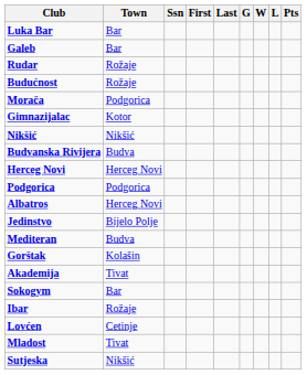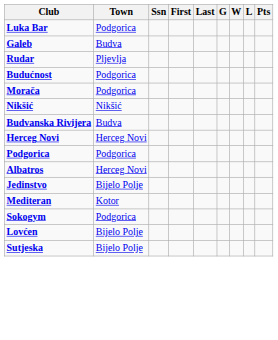 <table class="wikitable">
 <tr>
 <th>Club</th>
 <th>Town</th>
 <th>Ssn</th>
 <th>First</th>
 <th>Last</th>
 <th>G</th>
 <th>W</th>
 <th>L</th>
 <th>Pts</th>
 </tr>
 <tr>
 <td><strong><a href='#'>Luka Bar</a></strong></td>
-<td><a href='#'>Bar</a></td>
+<td><a href='#'>Podgorica</a></td>
 <td></td>
 <td></td>
 <td></td>
 <td></td>
 <td></td>
 <td></td>
 <td></td>
 </tr>
 <tr>
 <td><strong><a href='#'>Galeb</a></strong></td>
-<td><a href='#'>Bar</a></td>
+<td><a href='#'>Budva</a></td>
 <td></td>
 <td></td>
 <td></td>
 <td></td>
 <td></td>
 <td></td>
 <td></td>
 </tr>
 <tr>
 <td><strong><a href='#'>Rudar</a></strong></td>
-<td><a href='#'>Rožaje</a></td>
+<td><a href='#'>Pljevlja</a></td>
 <td></td>
 <td></td>
 <td></td>
 <td></td>
 <td></td>
 <td></td>
 <td></td>
 </tr>
 <tr>
 <td><strong><a href='#'>Budućnost</a></strong></td>
-<td><a href='#'>Rožaje</a></td>
+<td><a href='#'>Podgorica</a></td>
 <td></td>
 <td></td>
 <td></td>
 <td></td>
 <td></td>
 <td></td>
 <td></td>
 </tr>
 <tr>
 <td><strong><a href='#'>Morača</a></strong></td>
 <td><a href='#'>Podgorica</a></td>
-<td></td>
-<td></td>
-<td></td>
-<td></td>
-<td></td>
-<td></td>
-<td></td>
-</tr>
-<tr>
-<td><strong><a href='#'>Gimnazijalac</a></strong></td>
-<td><a href='#'>Kotor</a></td>
 <td></td>
 <td></td>
 <td></td>
 <td></td>
 <td></td>
 <td></td>
 <td></td>
 </tr>
 <tr>
 <td><strong><a href='#'>Nikšić</a></strong></td>
 <td><a href='#'>Nikšić</a></td>
 <td></td>
 <td></td>
 <td></td>
 <td></td>
 <td></td>
 <td></td>
 <td></td>
 </tr>
 <tr>
 <td><strong><a href='#'>Budvanska Rivijera</a></strong></td>
 <td><a href='#'>Budva</a></td>
 <td></td>
 <td></td>
 <td></td>
 <td></td>
 <td></td>
 <td></td>
 <td></td>
 </tr>
 <tr>
 <td><strong><a href='#'>Herceg Novi</a></strong></td>
 <td><a href='#'>Herceg Novi</a></td>
 <td></td>
 <td></td>
 <td></td>
 <td></td>
 <td></td>
 <td></td>
 <td></td>
 </tr>
 <tr>
 <td><strong><a href='#'>Podgorica</a></strong></td>
 <td><a href='#'>Podgorica</a></td>
 <td></td>
 <td></td>
 <td></td>
 <td></td>
 <td></td>
 <td></td>
 <td></td>
 </tr>
 <tr>
 <td><strong><a href='#'>Albatros</a></strong></td>
 <td><a href='#'>Herceg Novi</a></td>
 <td></td>
 <td></td>
 <td></td>
 <td></td>
 <td></td>
 <td></td>
 <td></td>
 </tr>
 <tr>
 <td><strong><a href='#'>Jedinstvo</a></strong></td>
 <td><a href='#'>Bijelo Polje</a></td>
 <td></td>
 <td></td>
 <td></td>
 <td></td>
 <td></td>
 <td></td>
 <td></td>
 </tr>
 <tr>
 <td><strong><a href='#'>Mediteran</a></strong></td>
-<td><a href='#'>Budva</a></td>
-<td></td>
-<td></td>
-<td></td>
-<td></td>
-<td></td>
-<td></td>
-<td></td>
-</tr>
-<tr>
-<td><strong><a href='#'>Gorštak</a></strong></td>
-<td><a href='#'>Kolašin</a></td>
-<td></td>
-<td></td>
-<td></td>
-<td></td>
-<td></td>
-<td></td>
-<td></td>
-</tr>
-<tr>
-<td><strong><a href='#'>Akademija</a></strong></td>
-<td><a href='#'>Tivat</a></td>
+<td><a href='#'>Kotor</a></td>
 <td></td>
 <td></td>
 <td></td>
 <td></td>
 <td></td>
 <td></td>
 <td></td>
 </tr>
 <tr>
 <td><strong><a href='#'>Sokogym</a></strong></td>
-<td><a href='#'>Bar</a></td>
-<td></td>
-<td></td>
-<td></td>
-<td></td>
-<td></td>
-<td></td>
-<td></td>
-</tr>
-<tr>
-<td><strong><a href='#'>Ibar</a></strong></td>
-<td><a href='#'>Rožaje</a></td>
+<td><a href='#'>Podgorica</a></td>
 <td></td>
 <td></td>
 <td></td>
 <td></td>
 <td></td>
 <td></td>
 <td></td>
 </tr>
 <tr>
 <td><strong><a href='#'>Lovćen</a></strong></td>
-<td><a href='#'>Cetinje</a></td>
-<td></td>
-<td></td>
-<td></td>
-<td></td>
-<td></td>
-<td></td>
-<td></td>
-</tr>
-<tr>
-<td><strong><a href='#'>Mladost</a></strong></td>
-<td><a href='#'>Tivat</a></td>
+<td><a href='#'>Bijelo Polje</a></td>
 <td></td>
 <td></td>
 <td></td>
 <td></td>
 <td></td>
 <td></td>
 <td></td>
 </tr>
 <tr>
 <td><strong><a href='#'>Sutjeska</a></strong></td>
-<td><a href='#'>Nikšić</a></td>
+<td><a href='#'>Bijelo Polje</a></td>
 <td></td>
 <td></td>
 <td></td>
 <td></td>
 <td></td>
 <td></td>
 <td></td>
 </tr>
 </table>
